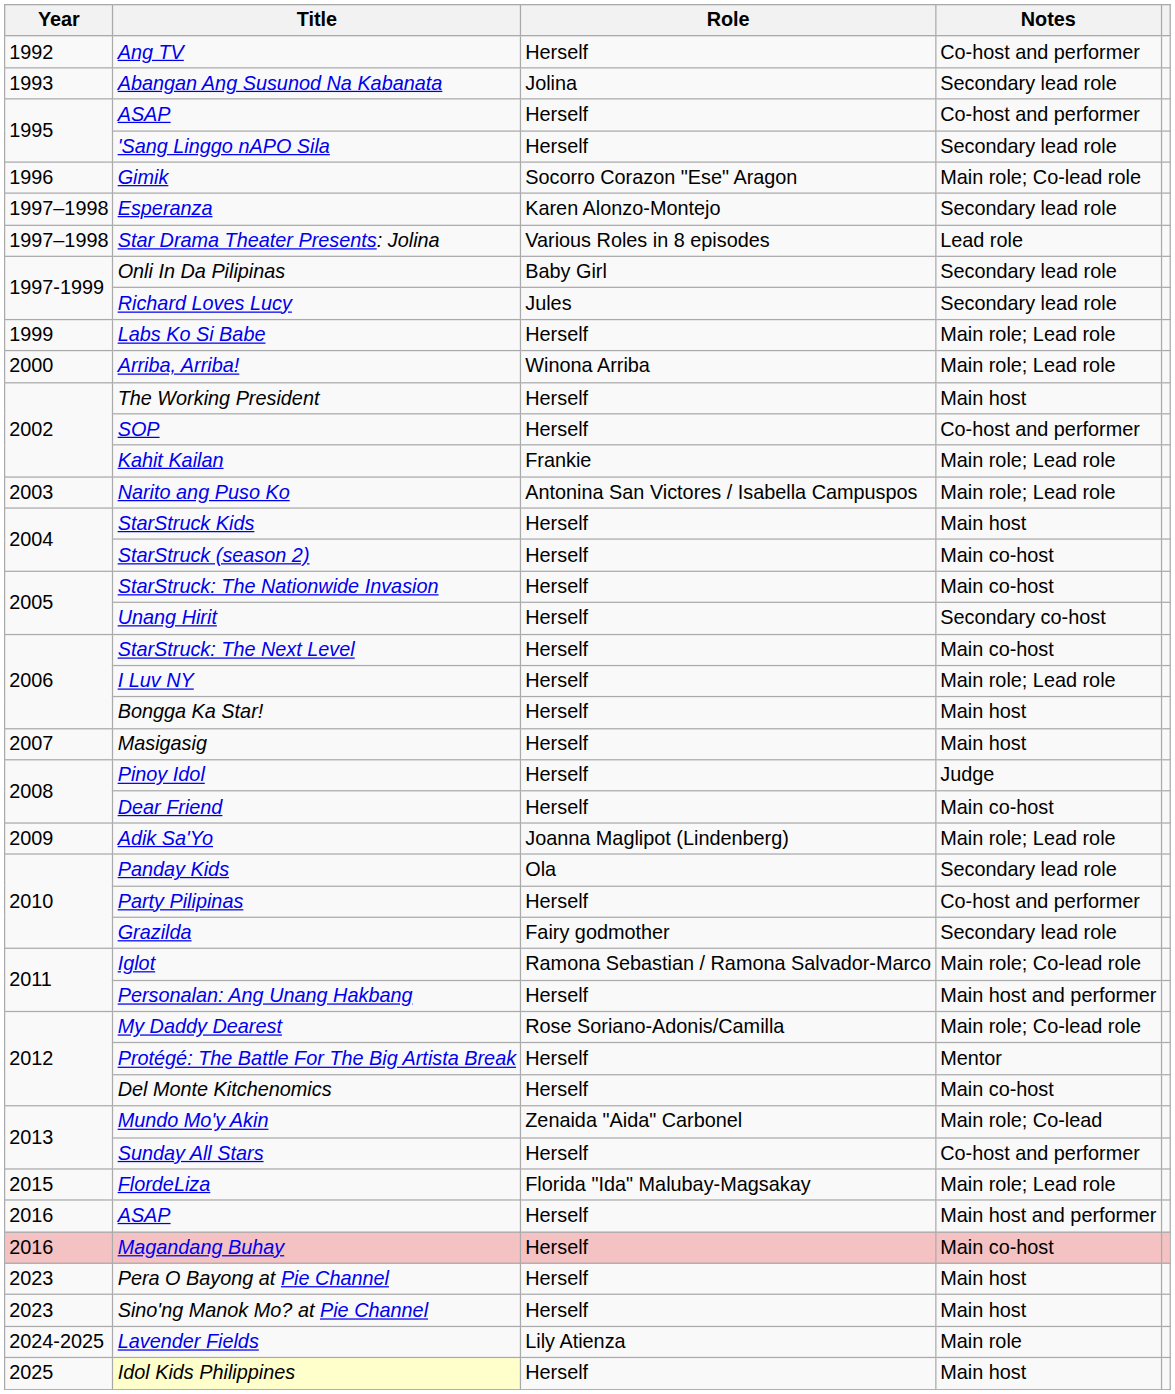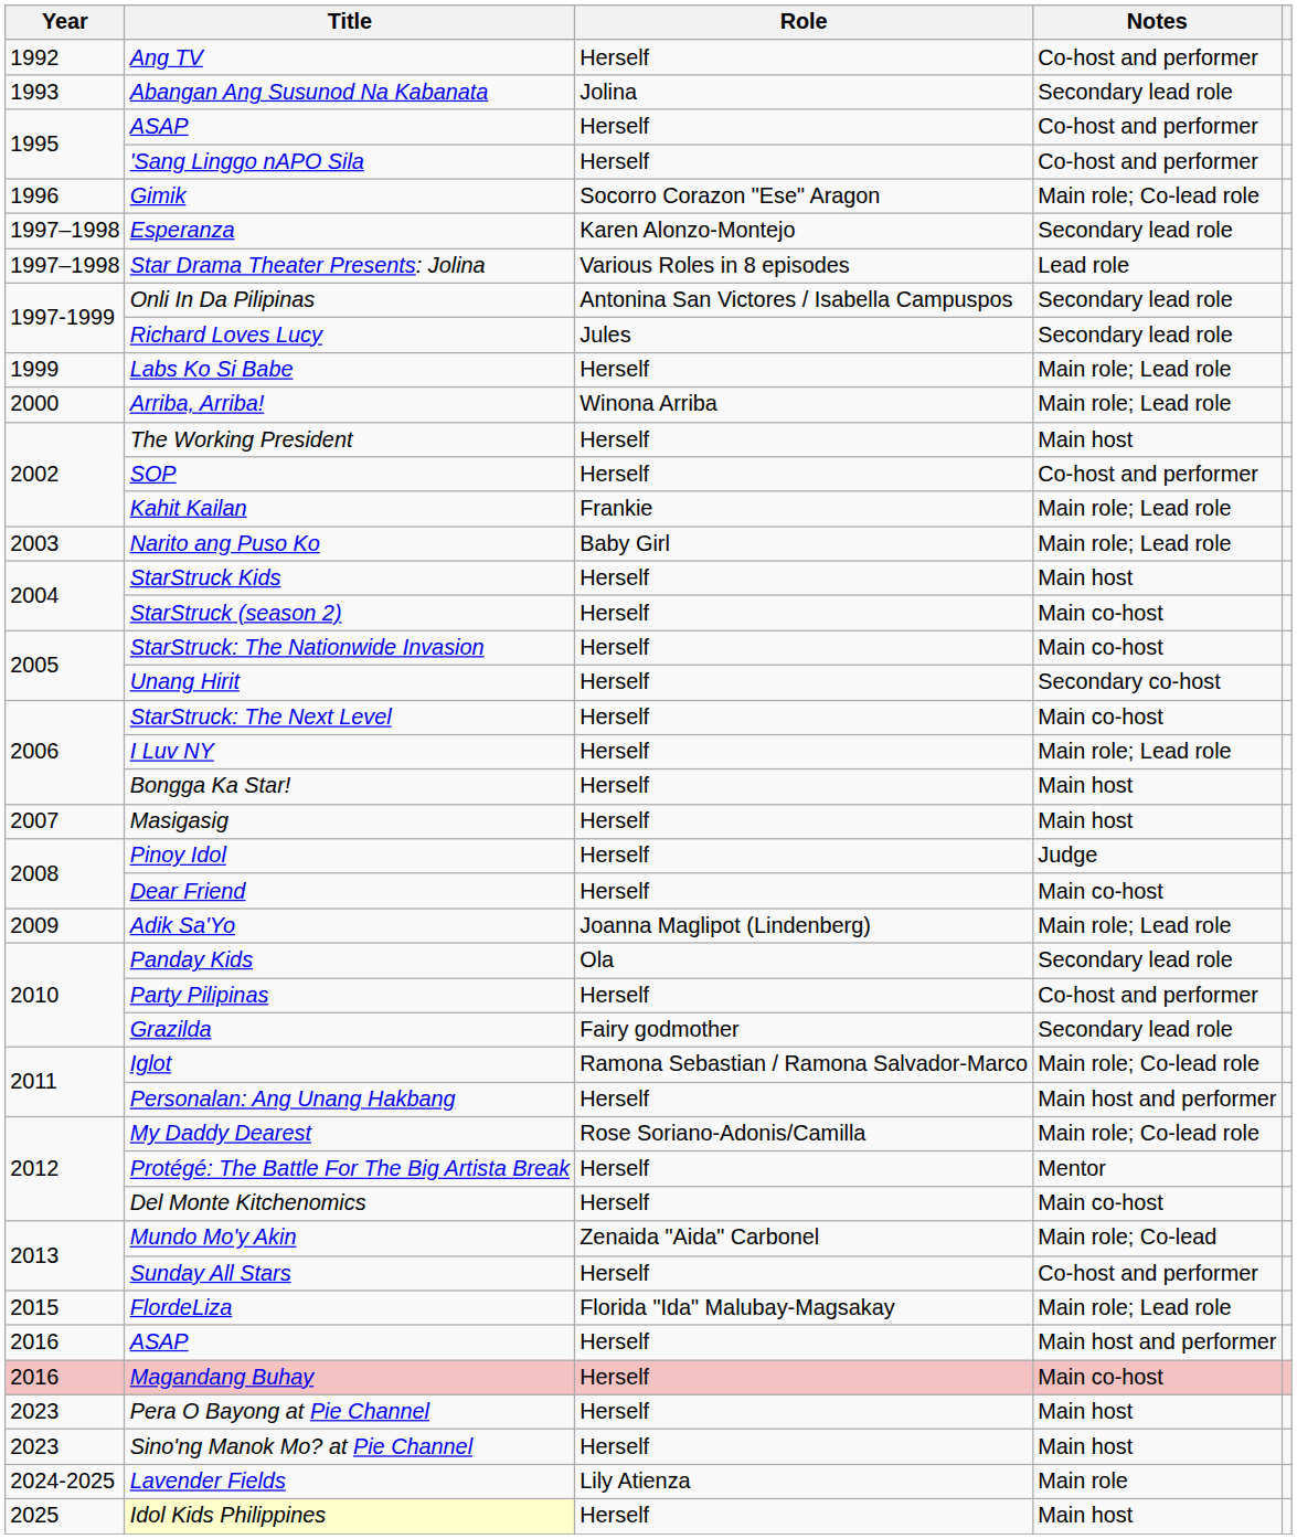 <table class="wikitable sortable plainrowheaders">
 <tr style="background:#ccc; text-align:center;">
 <th scope="col">Year</th>
 <th scope="col">Title</th>
 <th scope="col" class="unsortable">Role</th>
 <th scope="col" class="unsortable">Notes</th>
 <th scope="col" class="unsortable"></th>
 </tr>
 <tr>
 <td>1992</td>
 <td><em><a href='#'>Ang TV</a></em></td>
 <td>Herself</td>
 <td>Co-host and performer</td>
 <td></td>
 </tr>
 <tr>
 <td>1993</td>
 <td><em><a href='#'>Abangan Ang Susunod Na Kabanata</a></em></td>
 <td>Jolina</td>
 <td>Secondary lead role</td>
 <td></td>
 </tr>
 <tr>
 <td rowspan="2">1995</td>
 <td><em><a href='#'>ASAP</a></em></td>
 <td>Herself</td>
 <td>Co-host and performer</td>
 <td></td>
 </tr>
 <tr>
 <td><em><a href='#'>'Sang Linggo nAPO Sila</a></em></td>
 <td>Herself</td>
-<td>Secondary lead role</td>
+<td>Co-host and performer</td>
 <td></td>
 </tr>
 <tr>
 <td>1996</td>
 <td><em><a href='#'>Gimik</a></em></td>
 <td>Socorro Corazon "Ese" Aragon</td>
 <td>Main role; Co-lead role</td>
 <td></td>
 </tr>
 <tr>
 <td>1997–1998</td>
 <td><em><a href='#'>Esperanza</a></em></td>
 <td>Karen Alonzo-Montejo</td>
 <td>Secondary lead role</td>
 <td></td>
 </tr>
 <tr>
 <td>1997–1998</td>
 <td><em><a href='#'>Star Drama Theater Presents</a>: Jolina</em></td>
 <td>Various Roles in 8 episodes</td>
 <td>Lead role</td>
 <td></td>
 </tr>
 <tr>
 <td rowspan="2">1997-1999</td>
 <td><em>Onli In Da Pilipinas</em></td>
-<td>Baby Girl</td>
+<td>Antonina San Victores / Isabella Campuspos</td>
 <td>Secondary lead role</td>
 <td></td>
 </tr>
 <tr>
 <td><em><a href='#'>Richard Loves Lucy</a></em></td>
 <td>Jules</td>
 <td>Secondary lead role</td>
 <td></td>
 </tr>
 <tr>
 <td>1999</td>
 <td><em><a href='#'>Labs Ko Si Babe</a></em></td>
 <td>Herself</td>
 <td>Main role; Lead role</td>
 <td></td>
 </tr>
 <tr>
 <td>2000</td>
 <td><em><a href='#'>Arriba, Arriba!</a></em></td>
 <td>Winona Arriba</td>
 <td>Main role; Lead role</td>
 <td></td>
 </tr>
 <tr>
 <td rowspan="3">2002</td>
 <td><em>The Working President</em></td>
 <td>Herself</td>
 <td>Main host</td>
 <td></td>
 </tr>
 <tr>
 <td><em><a href='#'>SOP</a></em></td>
 <td>Herself</td>
 <td>Co-host and performer</td>
 <td></td>
 </tr>
 <tr>
 <td><em><a href='#'>Kahit Kailan</a></em></td>
 <td>Frankie</td>
 <td>Main role; Lead role</td>
 <td></td>
 </tr>
 <tr>
 <td>2003</td>
 <td><em><a href='#'>Narito ang Puso Ko</a></em></td>
-<td>Antonina San Victores / Isabella Campuspos</td>
+<td>Baby Girl</td>
 <td>Main role; Lead role</td>
 <td></td>
 </tr>
 <tr>
 <td rowspan="2">2004</td>
 <td><em><a href='#'>StarStruck Kids</a></em></td>
 <td>Herself</td>
 <td>Main host</td>
 <td></td>
 </tr>
 <tr>
 <td><em><a href='#'>StarStruck (season 2)</a></em></td>
 <td>Herself</td>
 <td>Main co-host</td>
 <td></td>
 </tr>
 <tr>
 <td rowspan="2">2005</td>
 <td><em><a href='#'>StarStruck: The Nationwide Invasion</a></em></td>
 <td>Herself</td>
 <td>Main co-host</td>
 <td></td>
 </tr>
 <tr>
 <td><em><a href='#'>Unang Hirit</a></em></td>
 <td>Herself</td>
 <td>Secondary co-host</td>
 <td></td>
 </tr>
 <tr>
 <td rowspan="3">2006</td>
 <td><em><a href='#'>StarStruck: The Next Level</a></em></td>
 <td>Herself</td>
 <td>Main co-host</td>
 <td></td>
 </tr>
 <tr>
 <td><em><a href='#'>I Luv NY</a></em></td>
 <td>Herself</td>
 <td>Main role; Lead role</td>
 <td></td>
 </tr>
 <tr>
 <td><em>Bongga Ka Star!</em></td>
 <td>Herself</td>
 <td>Main host</td>
 <td></td>
 </tr>
 <tr>
 <td>2007</td>
 <td><em>Masigasig</em></td>
 <td>Herself</td>
 <td>Main host</td>
 <td></td>
 </tr>
 <tr>
 <td rowspan="2">2008</td>
 <td><em><a href='#'>Pinoy Idol</a></em></td>
 <td>Herself</td>
 <td>Judge</td>
 <td></td>
 </tr>
 <tr>
 <td><em><a href='#'>Dear Friend</a></em></td>
 <td>Herself</td>
 <td>Main co-host</td>
 <td></td>
 </tr>
 <tr>
 <td>2009</td>
 <td><em><a href='#'>Adik Sa'Yo</a></em></td>
 <td>Joanna Maglipot (Lindenberg)</td>
 <td>Main role; Lead role</td>
 <td></td>
 </tr>
 <tr>
 <td rowspan="3">2010</td>
 <td><em><a href='#'>Panday Kids</a></em></td>
 <td>Ola</td>
 <td>Secondary lead role</td>
 <td></td>
 </tr>
 <tr>
 <td><em><a href='#'>Party Pilipinas</a></em></td>
 <td>Herself</td>
 <td>Co-host and performer</td>
 <td></td>
 </tr>
 <tr>
 <td><em><a href='#'>Grazilda</a></em></td>
 <td>Fairy godmother</td>
 <td>Secondary lead role</td>
 <td></td>
 </tr>
 <tr>
 <td rowspan="2">2011</td>
 <td><em><a href='#'>Iglot</a></em></td>
 <td>Ramona Sebastian / Ramona Salvador-Marco</td>
 <td>Main role; Co-lead role</td>
 <td></td>
 </tr>
 <tr>
 <td><em><a href='#'>Personalan: Ang Unang Hakbang</a></em></td>
 <td>Herself</td>
 <td>Main host and performer</td>
 <td></td>
 </tr>
 <tr>
 <td rowspan="3">2012</td>
 <td><em><a href='#'>My Daddy Dearest</a></em></td>
 <td>Rose Soriano-Adonis/Camilla</td>
 <td>Main role; Co-lead role</td>
 <td></td>
 </tr>
 <tr>
 <td><em><a href='#'>Protégé: The Battle For The Big Artista Break</a></em></td>
 <td>Herself</td>
 <td>Mentor</td>
 <td></td>
 </tr>
 <tr>
 <td><em>Del Monte Kitchenomics</em></td>
 <td>Herself</td>
 <td>Main co-host</td>
 <td></td>
 </tr>
 <tr>
 <td rowspan="2">2013</td>
 <td><em><a href='#'>Mundo Mo'y Akin</a></em></td>
 <td>Zenaida "Aida" Carbonel</td>
 <td>Main role; Co-lead</td>
 <td></td>
 </tr>
 <tr>
 <td><em><a href='#'>Sunday All Stars</a></em></td>
 <td>Herself</td>
 <td>Co-host and performer</td>
 <td></td>
 </tr>
 <tr>
 <td>2015</td>
 <td><em><a href='#'>FlordeLiza</a></em></td>
 <td>Florida "Ida" Malubay-Magsakay</td>
 <td>Main role; Lead role</td>
 <td></td>
 </tr>
 <tr>
 <td>2016</td>
 <td><em><a href='#'>ASAP</a></em></td>
 <td>Herself</td>
 <td>Main host and performer</td>
 <td></td>
 </tr>
 <tr>
 <td style="background:#f4c2c2">2016</td>
 <td style="background:#f4c2c2"><em><a href='#'>Magandang Buhay</a></em> </td>
 <td style="background:#f4c2c2">Herself</td>
 <td style="background:#f4c2c2">Main co-host</td>
 <td style="background:#f4c2c2"></td>
 </tr>
 <tr>
 <td>2023</td>
 <td><em>Pera O Bayong at <a href='#'>Pie Channel</a></em></td>
 <td>Herself</td>
 <td>Main host</td>
 <td></td>
 </tr>
 <tr>
 <td>2023</td>
 <td><em>Sino'ng Manok Mo? at <a href='#'>Pie Channel</a></em></td>
 <td>Herself</td>
 <td>Main host</td>
 <td></td>
 </tr>
 <tr>
 <td>2024-2025</td>
 <td><em><a href='#'>Lavender Fields</a></em></td>
 <td>Lily Atienza</td>
 <td>Main role</td>
 <td></td>
 </tr>
 <tr>
 <td>2025</td>
 <td style="background:#ffc;"><em>Idol Kids Philippines</em> </td>
 <td>Herself</td>
 <td>Main host</td>
 <td></td>
 </tr>
 </table>
